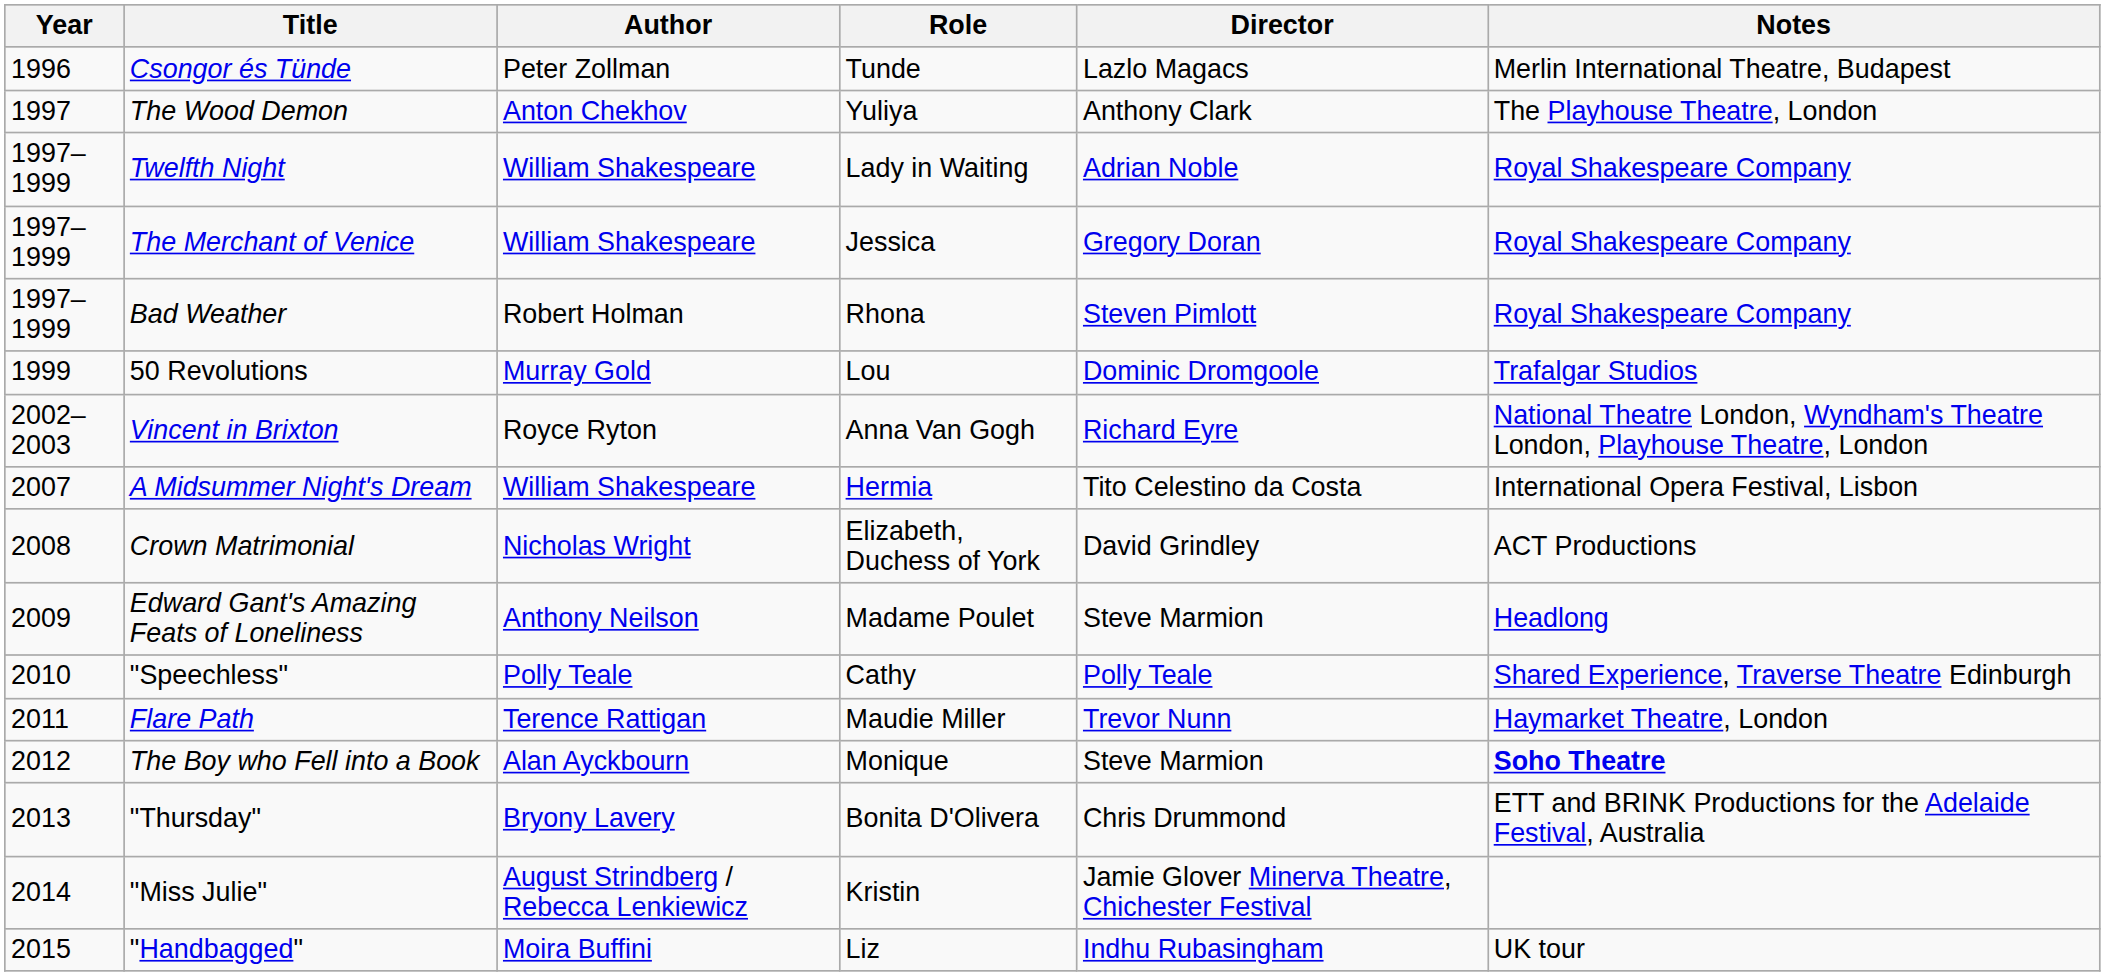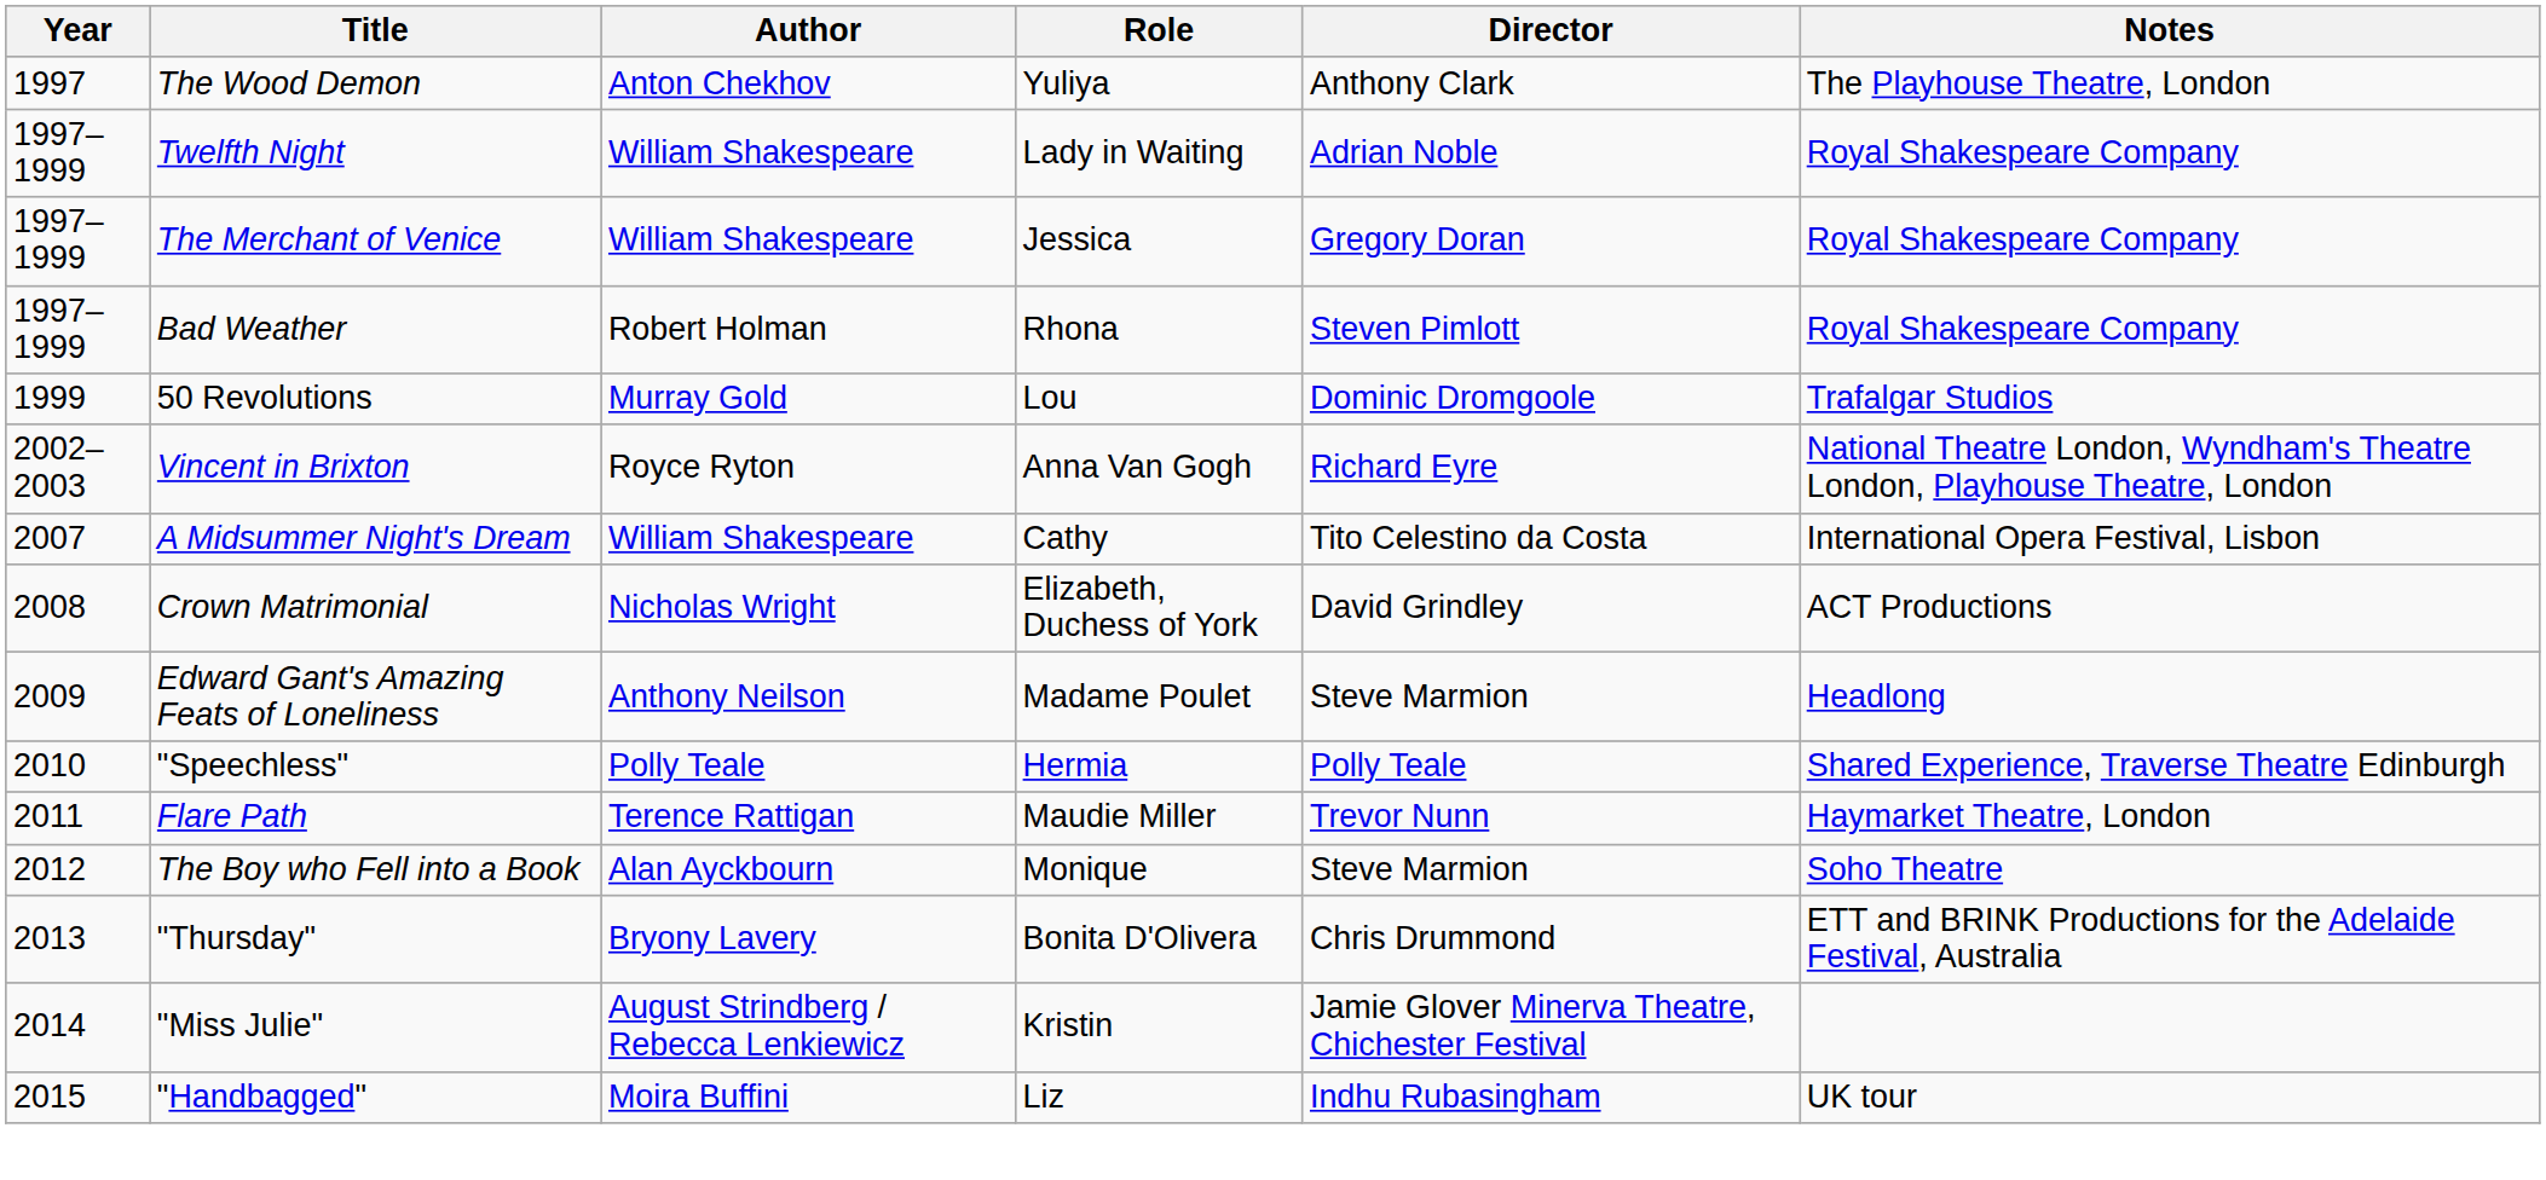 <table class="wikitable sortable">
 <tr>
 <th><strong>Year</strong></th>
 <th><strong>Title</strong></th>
 <th><strong>Author</strong></th>
 <th><strong>Role</strong></th>
 <th><strong>Director</strong></th>
 <th><strong>Notes</strong></th>
-</tr>
-<tr>
-<td>1996</td>
-<td><em><a href='#'>Csongor és Tünde</a></em></td>
-<td>Peter Zollman</td>
-<td>Tunde</td>
-<td>Lazlo Magacs</td>
-<td>Merlin International Theatre, Budapest</td>
 </tr>
 <tr>
 <td>1997</td>
 <td><em>The Wood Demon</em></td>
 <td><a href='#'>Anton Chekhov</a></td>
 <td>Yuliya</td>
 <td>Anthony Clark</td>
 <td>The <a href='#'>Playhouse Theatre</a>, London</td>
 </tr>
 <tr>
 <td>1997–1999</td>
 <td><em><a href='#'>Twelfth Night</a></em></td>
 <td><a href='#'>William Shakespeare</a></td>
 <td>Lady in Waiting</td>
 <td><a href='#'>Adrian Noble</a></td>
 <td><a href='#'>Royal Shakespeare Company</a></td>
 </tr>
 <tr>
 <td>1997–1999</td>
 <td><em><a href='#'>The Merchant of Venice</a></em></td>
 <td><a href='#'>William Shakespeare</a></td>
 <td>Jessica</td>
 <td><a href='#'>Gregory Doran</a></td>
 <td><a href='#'>Royal Shakespeare Company</a></td>
 </tr>
 <tr>
 <td>1997–1999</td>
 <td><em>Bad Weather</em></td>
 <td>Robert Holman</td>
 <td>Rhona</td>
 <td><a href='#'>Steven Pimlott</a></td>
 <td><a href='#'>Royal Shakespeare Company</a></td>
 </tr>
 <tr>
 <td>1999</td>
 <td>50 Revolutions</td>
 <td><a href='#'>Murray Gold</a></td>
 <td>Lou</td>
 <td><a href='#'>Dominic Dromgoole</a></td>
 <td><a href='#'>Trafalgar Studios</a></td>
 </tr>
 <tr>
 <td>2002–2003</td>
 <td><em><a href='#'>Vincent in Brixton</a></em></td>
 <td>Royce Ryton</td>
 <td>Anna Van Gogh</td>
 <td><a href='#'>Richard Eyre</a></td>
 <td><a href='#'>National Theatre</a> London, <a href='#'>Wyndham's Theatre</a> London, <a href='#'>Playhouse Theatre</a>, London</td>
 </tr>
 <tr>
 <td>2007</td>
 <td><em><a href='#'>A Midsummer Night's Dream</a></em></td>
 <td><a href='#'>William Shakespeare</a></td>
-<td><a href='#'>Hermia</a></td>
+<td>Cathy</td>
 <td>Tito Celestino da Costa</td>
 <td>International Opera Festival, Lisbon</td>
 </tr>
 <tr>
 <td>2008</td>
 <td><em>Crown Matrimonial</em></td>
 <td><a href='#'>Nicholas Wright</a></td>
 <td>Elizabeth, Duchess of York</td>
 <td>David Grindley</td>
 <td>ACT Productions</td>
 </tr>
 <tr>
 <td>2009</td>
 <td><em>Edward Gant's Amazing Feats of Loneliness</em></td>
 <td><a href='#'>Anthony Neilson</a></td>
 <td>Madame Poulet</td>
 <td>Steve Marmion</td>
 <td><a href='#'>Headlong</a></td>
 </tr>
 <tr>
 <td>2010</td>
 <td>"Speechless"</td>
 <td><a href='#'>Polly Teale</a></td>
-<td>Cathy</td>
+<td><a href='#'>Hermia</a></td>
 <td><a href='#'>Polly Teale</a></td>
 <td><a href='#'>Shared Experience</a>, <a href='#'>Traverse Theatre</a> Edinburgh</td>
 </tr>
 <tr>
 <td>2011</td>
 <td><em><a href='#'>Flare Path</a></em></td>
 <td><a href='#'>Terence Rattigan</a></td>
 <td>Maudie Miller</td>
 <td><a href='#'>Trevor Nunn</a></td>
 <td><a href='#'>Haymarket Theatre</a>, London</td>
 </tr>
 <tr>
 <td>2012</td>
 <td><em>The Boy who Fell into a Book</em></td>
 <td><a href='#'>Alan Ayckbourn</a></td>
 <td>Monique</td>
 <td>Steve Marmion</td>
-<td><strong><a href='#'>Soho Theatre</a></strong></td>
+<td><a href='#'>Soho Theatre</a></td>
 </tr>
 <tr>
 <td>2013</td>
 <td>"Thursday"</td>
 <td><a href='#'>Bryony Lavery</a></td>
 <td>Bonita D'Olivera</td>
 <td>Chris Drummond</td>
 <td>ETT and BRINK Productions for the <a href='#'>Adelaide Festival</a>, Australia</td>
 </tr>
 <tr>
 <td>2014</td>
 <td>"Miss Julie"</td>
 <td><a href='#'>August Strindberg</a> / <a href='#'>Rebecca Lenkiewicz</a></td>
 <td>Kristin</td>
 <td>Jamie Glover <a href='#'>Minerva Theatre</a>, <a href='#'>Chichester Festival</a></td>
 </tr>
 <tr>
 <td>2015</td>
 <td>"<a href='#'>Handbagged</a>"</td>
 <td><a href='#'>Moira Buffini</a></td>
 <td>Liz</td>
 <td><a href='#'>Indhu Rubasingham</a></td>
 <td>UK tour</td>
 </tr>
 </table>
